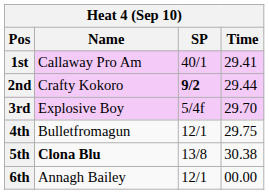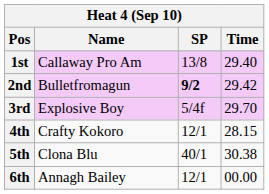 <table class="wikitable">
 <tr>
 <th colspan="6">Heat 4 (Sep 10)</th>
 </tr>
 <tr>
 <th width=20>Pos</th>
 <th width=150>Name</th>
 <th width=40>SP</th>
 <th width=40>Time</th>
 </tr>
 <tr style="background: #f4caf9;">
 <th>1st</th>
 <td>Callaway Pro Am</td>
-<td>40/1</td>
-<td>29.41</td>
+<td>13/8</td>
+<td>29.40</td>
 </tr>
 <tr style="background: #f4caf9;">
 <th>2nd</th>
-<td>Crafty Kokoro</td>
+<td>Bulletfromagun</td>
 <td><strong>9/2</strong></td>
-<td>29.44</td>
+<td>29.42</td>
 </tr>
 <tr style="background: #f4caf9;">
 <th>3rd</th>
 <td>Explosive Boy</td>
 <td>5/4f</td>
 <td>29.70</td>
 </tr>
 <tr>
 <th>4th</th>
-<td>Bulletfromagun</td>
+<td>Crafty Kokoro</td>
 <td>12/1</td>
-<td>29.75</td>
+<td>28.15</td>
 </tr>
 <tr>
 <th>5th</th>
-<td><strong>Clona Blu</strong></td>
-<td>13/8</td>
+<td>Clona Blu</td>
+<td>40/1</td>
 <td>30.38</td>
 </tr>
 <tr>
 <th>6th</th>
 <td>Annagh Bailey</td>
 <td>12/1</td>
 <td>00.00</td>
 </tr>
 </table>
